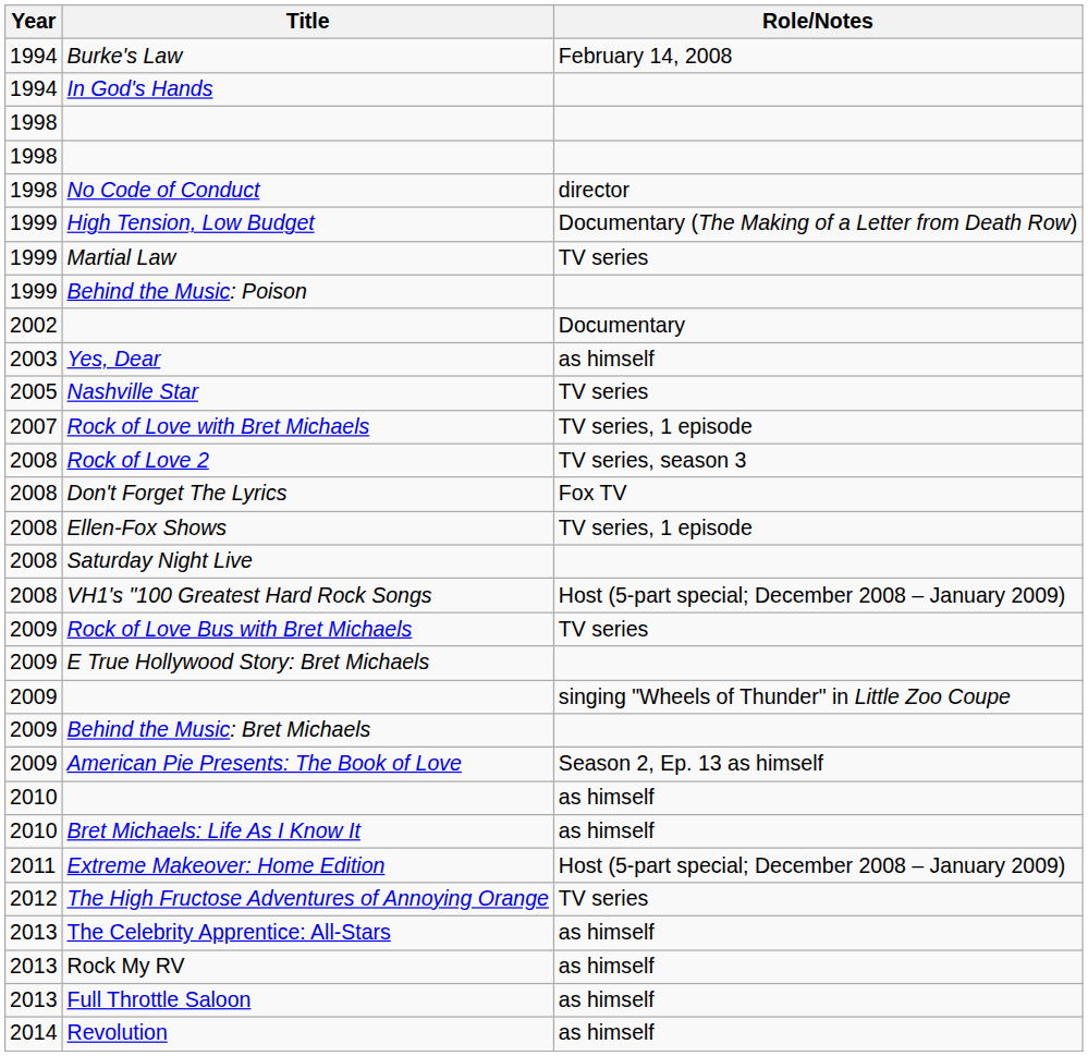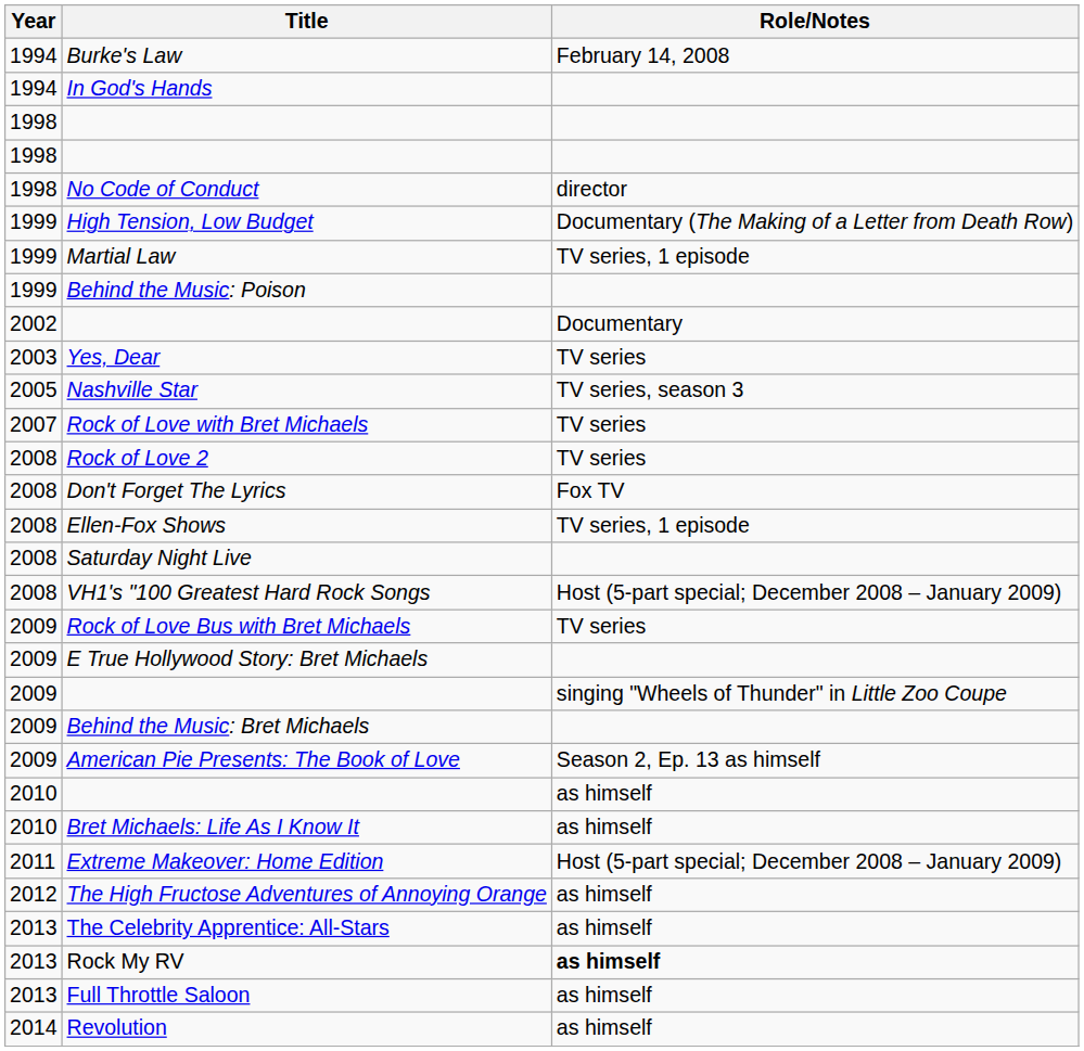 <table class="wikitable sortable">
 <tr>
 <th>Year</th>
 <th>Title</th>
 <th>Role/Notes</th>
 </tr>
 <tr>
 <td>1994</td>
 <td><em>Burke's Law</em></td>
 <td>February 14, 2008</td>
 </tr>
 <tr>
 <td>1994</td>
 <td><em><a href='#'>In God's Hands</a></em></td>
 <td></td>
 </tr>
 <tr>
 <td>1998</td>
 <td><em></em></td>
 <td></td>
 </tr>
 <tr>
 <td>1998</td>
 <td><em></em></td>
 <td></td>
 </tr>
 <tr>
 <td>1998</td>
 <td><em><a href='#'>No Code of Conduct</a></em></td>
 <td>director</td>
 </tr>
 <tr>
 <td>1999</td>
 <td><em><a href='#'>High Tension, Low Budget</a></em></td>
 <td>Documentary (<em>The Making of a Letter from Death Row</em>)</td>
 </tr>
 <tr>
 <td>1999</td>
 <td><em>Martial Law</em></td>
-<td>TV series</td>
+<td>TV series, 1 episode</td>
 </tr>
 <tr>
 <td>1999</td>
 <td><em><a href='#'>Behind the Music</a>: Poison</em></td>
 <td></td>
 </tr>
 <tr>
 <td>2002</td>
 <td><em></em></td>
 <td>Documentary</td>
 </tr>
 <tr>
 <td>2003</td>
 <td><em><a href='#'>Yes, Dear</a></em></td>
-<td>as himself</td>
+<td>TV series</td>
 </tr>
 <tr>
 <td>2005</td>
 <td><em><a href='#'>Nashville Star</a></em></td>
-<td>TV series</td>
+<td>TV series, season 3</td>
 </tr>
 <tr>
 <td>2007</td>
 <td><em><a href='#'>Rock of Love with Bret Michaels</a></em></td>
-<td>TV series, 1 episode</td>
+<td>TV series</td>
 </tr>
 <tr>
 <td>2008</td>
 <td><em><a href='#'>Rock of Love 2</a></em></td>
-<td>TV series, season 3</td>
+<td>TV series</td>
 </tr>
 <tr>
 <td>2008</td>
 <td><em>Don't Forget The Lyrics</em></td>
 <td>Fox TV</td>
 </tr>
 <tr>
 <td>2008</td>
 <td><em>Ellen-Fox Shows</em></td>
 <td>TV series, 1 episode</td>
 </tr>
 <tr>
 <td>2008</td>
 <td><em>Saturday Night Live</em></td>
 <td></td>
 </tr>
 <tr>
 <td>2008</td>
 <td><em>VH1's "100 Greatest Hard Rock Songs</em></td>
 <td>Host (5-part special; December 2008 – January 2009)</td>
 </tr>
 <tr>
 <td>2009</td>
 <td><em><a href='#'>Rock of Love Bus with Bret Michaels</a></em></td>
 <td>TV series</td>
 </tr>
 <tr>
 <td>2009</td>
 <td><em>E True Hollywood Story: Bret Michaels</em></td>
 <td></td>
 </tr>
 <tr>
 <td>2009</td>
 <td><em></em></td>
 <td>singing "Wheels of Thunder" in <em>Little Zoo Coupe</em></td>
 </tr>
 <tr>
 <td>2009</td>
 <td><em><a href='#'>Behind the Music</a>: Bret Michaels</em></td>
 <td></td>
 </tr>
 <tr>
 <td>2009</td>
 <td><em><a href='#'>American Pie Presents: The Book of Love</a></em></td>
 <td>Season 2, Ep. 13 as himself</td>
 </tr>
 <tr>
 <td>2010</td>
 <td><em></em></td>
 <td>as himself</td>
 </tr>
 <tr>
 <td>2010</td>
 <td><em><a href='#'>Bret Michaels: Life As I Know It</a></em></td>
 <td>as himself</td>
 </tr>
 <tr>
 <td>2011</td>
 <td><em><a href='#'>Extreme Makeover: Home Edition</a></em></td>
 <td>Host (5-part special; December 2008 – January 2009)</td>
 </tr>
 <tr>
 <td>2012</td>
 <td><em><a href='#'>The High Fructose Adventures of Annoying Orange</a></em></td>
-<td>TV series</td>
+<td>as himself</td>
 </tr>
 <tr>
 <td>2013</td>
 <td><a href='#'>The Celebrity Apprentice: All-Stars</a></td>
 <td>as himself</td>
 </tr>
 <tr>
 <td>2013</td>
 <td>Rock My RV</td>
-<td>as himself</td>
+<td><strong>as himself</strong></td>
 </tr>
 <tr>
 <td>2013</td>
 <td><a href='#'>Full Throttle Saloon</a></td>
 <td>as himself</td>
 </tr>
 <tr>
 <td>2014</td>
 <td><a href='#'>Revolution</a></td>
 <td>as himself</td>
 </tr>
 <tr>
 </tr>
 </table>
